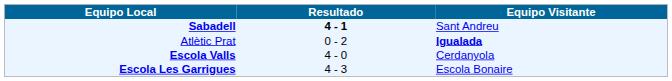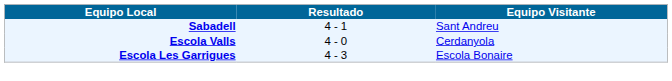 <table cellspacing="0" style="background: #EBF5FF; border: 1px #aaa solid; border-collapse: collapse; font-size: 95%;" width=70%>
 <tr bgcolor=#006699 style="color:white;">
 <th width=35%>Equipo Local</th>
 <th>Resultado</th>
 <th width=35%>Equipo Visitante</th>
 </tr>
 <tr>
 <td align=right><strong><a href='#'>Sabadell</a></strong></td>
-<td align=center><strong>4 - 1</strong></td>
+<td align=center>4 - 1</td>
 <td><a href='#'>Sant Andreu</a></td>
-</tr>
-<tr>
-<td align=right><a href='#'>Atlètic Prat</a></td>
-<td align=center>0 - 2</td>
-<td><strong><a href='#'>Igualada</a></strong></td>
 </tr>
 <tr>
 <td align=right><strong><a href='#'>Escola Valls</a></strong></td>
 <td align=center>4 - 0</td>
 <td><a href='#'>Cerdanyola</a></td>
 </tr>
 <tr>
 <td align=right><strong><a href='#'>Escola Les Garrigues</a></strong></td>
 <td align=center>4 - 3</td>
 <td><a href='#'>Escola Bonaire</a></td>
 </tr>
 <tr>
 </tr>
 </table>
